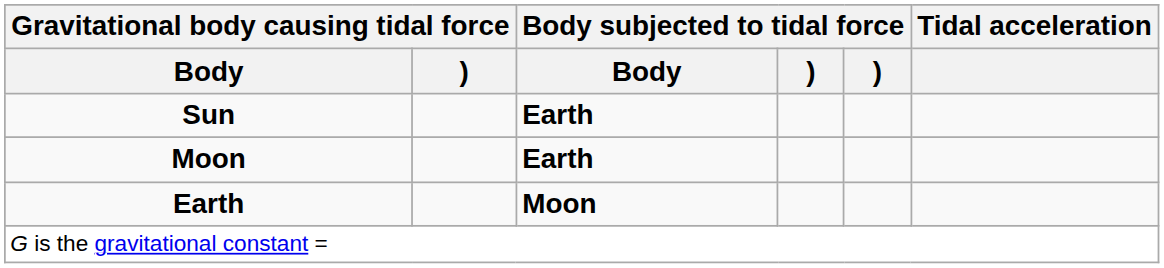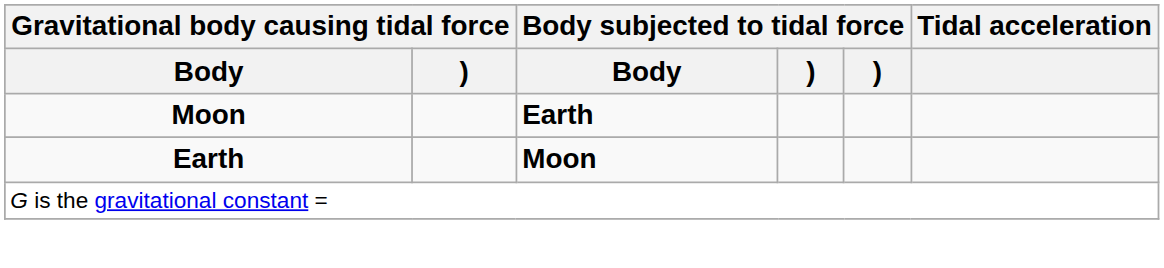 <table class="wikitable">
 <tr>
 <th colspan="2">Gravitational body causing tidal force</th>
 <th colspan="3">Body subjected to tidal force</th>
 <th>Tidal acceleration</th>
 </tr>
 <tr>
 <th>Body</th>
 <th>)</th>
 <th>Body</th>
 <th>)</th>
 <th>)</th>
 <th></th>
-</tr>
-<tr>
-<td style="text-align: center"><strong>Sun</strong></td>
-<td style="text-align: center"></td>
-<td><strong>Earth</strong></td>
-<td style="text-align: center"></td>
-<td style="text-align: center"></td>
-<td style="text-align: center"></td>
 </tr>
 <tr>
 <td style="text-align: center"><strong>Moon</strong></td>
 <td style="text-align: center"></td>
 <td><strong>Earth</strong></td>
 <td style="text-align: center"></td>
 <td style="text-align: center"></td>
 <td style="text-align: center"></td>
 </tr>
 <tr>
 <td style="text-align: center"><strong>Earth</strong></td>
 <td style="text-align: center"></td>
 <td><strong>Moon</strong></td>
 <td style="text-align: center"></td>
 <td style="text-align: center"></td>
 <td style="text-align: center"></td>
 </tr>
 <tr>
 <td colspan=6 style="background: #ffffff; font-size: small; font-weight: normal;"><em>G</em> is the <a href='#'>gravitational constant</a> = </td>
 </tr>
 </table>
